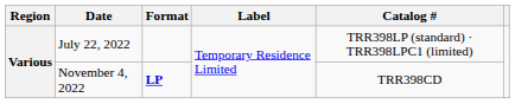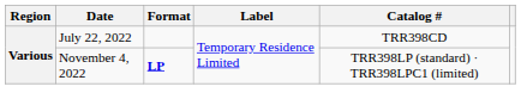 <table class="wikitable plainrowheaders">
 <tr>
 <th scope="col">Region</th>
 <th scope="col">Date</th>
 <th scope="col">Format</th>
 <th scope="col">Label</th>
 <th scope="col">Catalog #</th>
 <th scope="col"></th>
 </tr>
 <tr>
 <th scope="row" rowspan="2">Various</th>
 <td>July 22, 2022</td>
 <td></td>
 <td rowspan="2"><a href='#'>Temporary Residence Limited</a></td>
-<td align="center">TRR398LP (standard) · TRR398LPC1 (limited)</td>
+<td align="center">TRR398CD</td>
 <td rowspan="2"></td>
 </tr>
 <tr>
 <td>November 4, 2022</td>
 <td><strong><a href='#'>LP</a></strong></td>
-<td align="center">TRR398CD</td>
+<td align="center">TRR398LP (standard) · TRR398LPC1 (limited)</td>
 </tr>
 </table>
